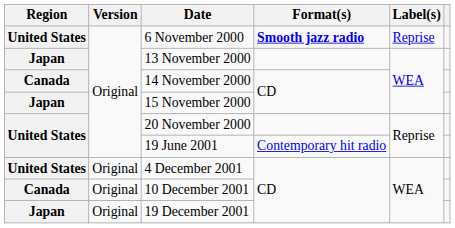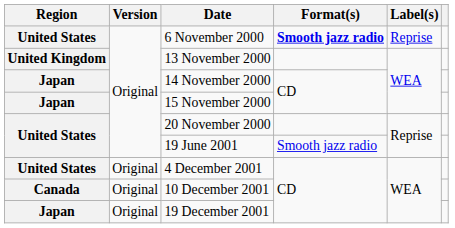 <table class="wikitable plainrowheaders">
 <tr>
 <th scope="col">Region</th>
 <th scope="col">Version</th>
 <th scope="col">Date</th>
 <th scope="col">Format(s)</th>
 <th scope="col">Label(s)</th>
 <th scope="col"></th>
 </tr>
 <tr>
 <th scope="row">United States</th>
 <td rowspan="6">Original</td>
 <td>6 November 2000</td>
 <td><strong><a href='#'>Smooth jazz radio</a></strong></td>
 <td><a href='#'>Reprise</a></td>
 <td align="center"></td>
 </tr>
 <tr>
-<th scope="row">Japan</th>
+<th scope="row">United Kingdom</th>
 <td>13 November 2000</td>
 <td></td>
 <td rowspan="3"><a href='#'>WEA</a></td>
 <td align="center"></td>
 </tr>
 <tr>
-<th scope="row">Canada</th>
+<th scope="row">Japan</th>
 <td>14 November 2000</td>
 <td rowspan="2">CD</td>
 <td align="center"></td>
 </tr>
 <tr>
 <th scope="row">Japan</th>
 <td>15 November 2000</td>
 <td align="center"></td>
 </tr>
 <tr>
 <th scope="row" rowspan="2">United States</th>
 <td>20 November 2000</td>
 <td></td>
 <td rowspan="2">Reprise</td>
 <td align="center"></td>
 </tr>
 <tr>
 <td>19 June 2001</td>
-<td><a href='#'>Contemporary hit radio</a></td>
+<td><a href='#'>Smooth jazz radio</a></td>
 <td align="center"></td>
 </tr>
 <tr>
 <th scope="row">United States</th>
 <td>Original</td>
 <td>4 December 2001</td>
 <td rowspan="3">CD</td>
 <td rowspan="3">WEA</td>
 <td align="center"></td>
 </tr>
 <tr>
 <th scope="row">Canada</th>
 <td>Original</td>
 <td>10 December 2001</td>
 <td align="center"></td>
 </tr>
 <tr>
 <th scope="row">Japan</th>
 <td>Original</td>
 <td>19 December 2001</td>
 <td align="center"></td>
 </tr>
 </table>
